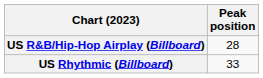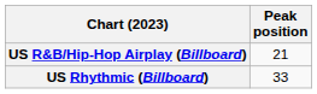 <table class="wikitable sortable plainrowheaders" style="text-align:center">
 <tr>
 <th scope="col">Chart (2023)</th>
 <th scope="col">Peak<br>position</th>
 </tr>
 <tr>
 <th scope="row">US <a href='#'>R&B/Hip-Hop Airplay</a> (<em><a href='#'>Billboard</a></em>)</th>
-<td>28</td>
+<td>21</td>
 </tr>
 <tr>
 <th scope="row">US <a href='#'>Rhythmic</a> (<em><a href='#'>Billboard</a></em>)</th>
 <td>33</td>
 </tr>
 </table>
